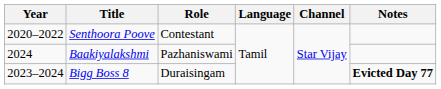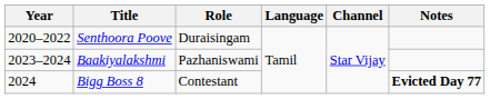 <table class="wikitable sortable">
 <tr>
 <th scope="col">Year</th>
 <th scope="col">Title</th>
 <th scope="col">Role</th>
 <th scope="col">Language</th>
 <th scope="col">Channel</th>
 <th scope="col">Notes</th>
 </tr>
 <tr>
 <td>2020–2022</td>
 <td><em><a href='#'>Senthoora Poove</a></em></td>
-<td>Contestant</td>
+<td>Duraisingam</td>
 <td rowspan="3">Tamil</td>
 <td rowspan="3"><a href='#'>Star Vijay</a></td>
 <td></td>
 </tr>
 <tr>
-<td>2024</td>
+<td>2023–2024</td>
 <td><em><a href='#'>Baakiyalakshmi</a></em></td>
 <td>Pazhaniswami</td>
 <td></td>
 </tr>
 <tr>
-<td>2023–2024</td>
+<td>2024</td>
 <td><em><a href='#'>Bigg Boss 8</a></em></td>
-<td>Duraisingam</td>
+<td>Contestant</td>
 <td><strong>Evicted Day 77</strong></td>
 </tr>
 </table>
